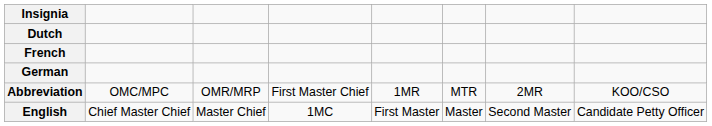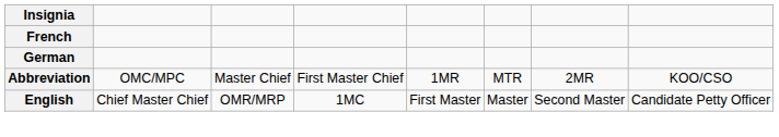 <table class="wikitable">
 <tr style="text-align:center;">
 <th>Insignia</th>
-<td></td>
-<td></td>
-<td></td>
-<td></td>
-<td></td>
-<td></td>
-<td></td>
-</tr>
-<tr style="text-align:center;">
-<th>Dutch</th>
 <td></td>
 <td></td>
 <td></td>
 <td></td>
 <td></td>
 <td></td>
 <td></td>
 </tr>
 <tr style="text-align:center;">
 <th>French</th>
 <td></td>
 <td></td>
 <td></td>
 <td></td>
 <td></td>
 <td></td>
 <td></td>
 </tr>
 <tr style="text-align:center;">
 <th>German</th>
 <td></td>
 <td></td>
 <td></td>
 <td></td>
 <td></td>
 <td></td>
 <td></td>
 </tr>
 <tr style="text-align:center;">
 <th>Abbreviation</th>
 <td>OMC/MPC</td>
-<td>OMR/MRP</td>
+<td>Master Chief</td>
 <td>First Master Chief</td>
 <td>1MR</td>
 <td>MTR</td>
 <td>2MR</td>
 <td>KOO/CSO</td>
 </tr>
 <tr style="text-align:center;">
 <th>English</th>
 <td>Chief Master Chief</td>
-<td>Master Chief</td>
+<td>OMR/MRP</td>
 <td>1MC</td>
 <td>First Master</td>
 <td>Master</td>
 <td>Second Master</td>
 <td>Candidate Petty Officer</td>
 </tr>
 </table>
